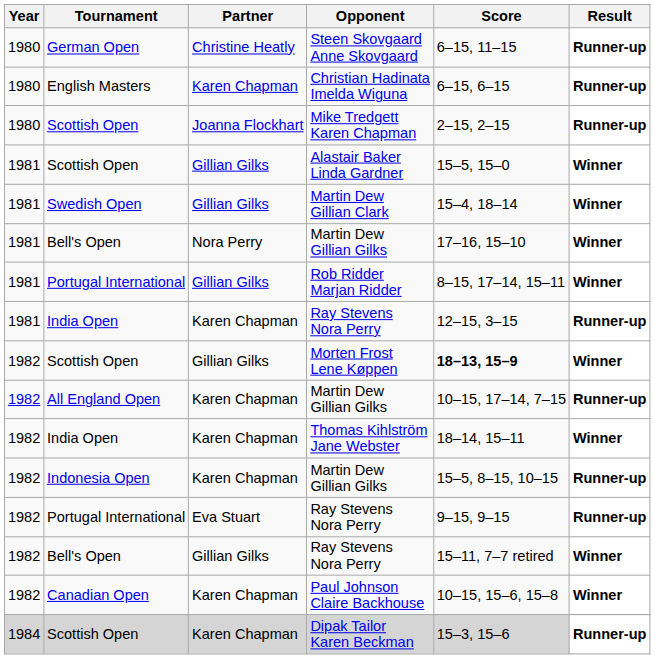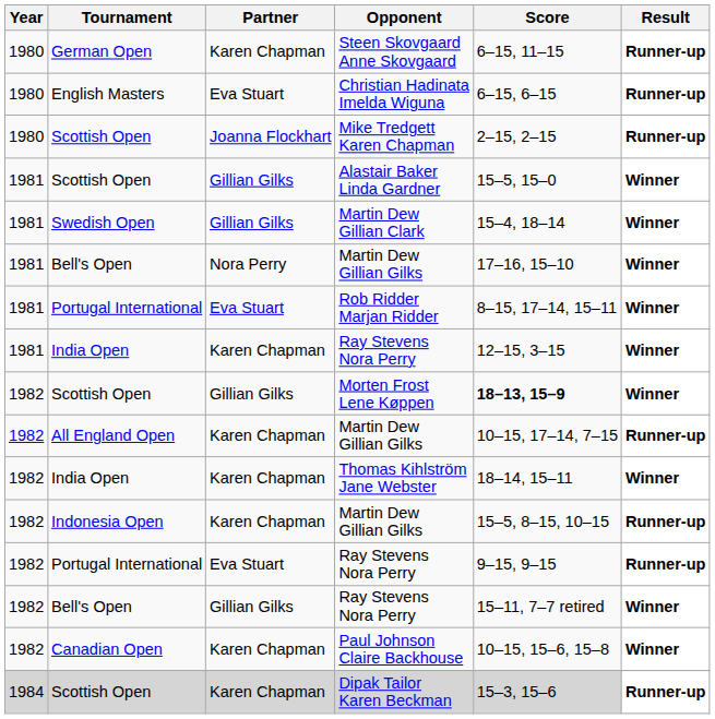 <table class="sortable wikitable" style="font-size: 90%;">
 <tr>
 <th>Year</th>
 <th>Tournament</th>
 <th>Partner</th>
 <th>Opponent</th>
 <th>Score</th>
 <th>Result</th>
 </tr>
 <tr>
 <td align="center">1980</td>
 <td align="left"><a href='#'>German Open</a></td>
-<td align="left"> <a href='#'>Christine Heatly</a></td>
+<td align="left"> Karen Chapman</td>
 <td align="left"> <a href='#'>Steen Skovgaard</a> <br>  <a href='#'>Anne Skovgaard</a></td>
 <td align="left">6–15, 11–15</td>
 <td style="text-align:left; background:white"> <strong>Runner-up</strong></td>
 </tr>
 <tr>
 <td align="center">1980</td>
 <td align="left">English Masters</td>
-<td align="left"> <a href='#'>Karen Chapman</a></td>
+<td align="left"> Eva Stuart</td>
 <td align="left"> <a href='#'>Christian Hadinata</a> <br>  <a href='#'>Imelda Wiguna</a></td>
 <td align="left">6–15, 6–15</td>
 <td style="text-align:left; background:white"> <strong>Runner-up</strong></td>
 </tr>
 <tr>
 <td align="center">1980</td>
 <td align="left"><a href='#'>Scottish Open</a></td>
 <td align="left"> <a href='#'>Joanna Flockhart</a></td>
 <td align="left"> <a href='#'>Mike Tredgett</a> <br>  <a href='#'>Karen Chapman</a></td>
 <td align="left">2–15, 2–15</td>
 <td style="text-align:left; background:white"> <strong>Runner-up</strong></td>
 </tr>
 <tr>
 <td align="center">1981</td>
 <td align="left">Scottish Open</td>
 <td align="left"> <a href='#'>Gillian Gilks</a></td>
 <td align="left"> <a href='#'>Alastair Baker</a><br> <a href='#'>Linda Gardner</a></td>
 <td align="left">15–5, 15–0</td>
 <td style="text-align:left; background:white"> <strong>Winner</strong></td>
 </tr>
 <tr>
 <td align="center">1981</td>
 <td align="left"><a href='#'>Swedish Open</a></td>
 <td align="left"> <a href='#'>Gillian Gilks</a></td>
 <td align="left"> <a href='#'>Martin Dew</a> <br>  <a href='#'>Gillian Clark</a></td>
 <td align="left">15–4, 18–14</td>
 <td style="text-align:left; background:white"> <strong>Winner</strong></td>
 </tr>
 <tr>
 <td align="center">1981</td>
 <td align="left">Bell's Open</td>
 <td align="left"> Nora Perry</td>
 <td align="left"> Martin Dew<br> <a href='#'>Gillian Gilks</a></td>
 <td align="left">17–16, 15–10</td>
 <td style="text-align:left; background:white"> <strong>Winner</strong></td>
 </tr>
 <tr>
 <td align="center">1981</td>
 <td align="left"><a href='#'>Portugal International</a></td>
-<td align="left"> <a href='#'>Gillian Gilks</a></td>
+<td align="left"> <a href='#'>Eva Stuart</a></td>
 <td align="left"> <a href='#'>Rob Ridder</a><br> <a href='#'>Marjan Ridder</a></td>
 <td align="left">8–15, 17–14, 15–11</td>
 <td style="text-align:left; background:white"> <strong>Winner</strong></td>
 </tr>
 <tr>
 <td align="center">1981</td>
 <td align="left"><a href='#'>India Open</a></td>
 <td align="left"> Karen Chapman</td>
 <td align="left"> <a href='#'>Ray Stevens</a><br> <a href='#'>Nora Perry</a></td>
 <td align="left">12–15, 3–15</td>
-<td style="text-align:left; background:white"> <strong>Runner-up</strong></td>
+<td style="text-align:left; background:white"> <strong>Winner</strong></td>
 </tr>
 <tr>
 <td align="center">1982</td>
 <td align="left">Scottish Open</td>
 <td align="left"> Gillian Gilks</td>
 <td align="left"> <a href='#'>Morten Frost</a><br> <a href='#'>Lene Køppen</a></td>
 <td align="left"><strong>18–13, 15–9</strong></td>
 <td style="text-align:left; background:white"> <strong>Winner</strong></td>
 </tr>
 <tr>
 <td align="center"><a href='#'>1982</a></td>
 <td align="left"><a href='#'>All England Open</a></td>
 <td align="left"> Karen Chapman</td>
 <td align="left"> Martin Dew<br> Gillian Gilks</td>
 <td align="left">10–15, 17–14, 7–15</td>
 <td style="text-align:left; background:white"> <strong>Runner-up</strong></td>
 </tr>
 <tr>
 <td align="center">1982</td>
 <td align="left">India Open</td>
 <td align="left"> Karen Chapman</td>
 <td align="left"> <a href='#'>Thomas Kihlström</a><br> <a href='#'>Jane Webster</a></td>
 <td align="left">18–14, 15–11</td>
 <td style="text-align:left; background:white"> <strong>Winner</strong></td>
 </tr>
 <tr>
 <td align="center">1982</td>
 <td align="left"><a href='#'>Indonesia Open</a></td>
 <td align="left"> Karen Chapman</td>
 <td align="left"> Martin Dew<br> Gillian Gilks</td>
 <td align="left">15–5, 8–15, 10–15</td>
 <td style="text-align:left; background:white"> <strong>Runner-up</strong></td>
 </tr>
 <tr>
 <td align="center">1982</td>
 <td align="left">Portugal International</td>
 <td align="left"> Eva Stuart</td>
 <td align="left"> Ray Stevens<br> Nora Perry</td>
 <td align="left">9–15, 9–15</td>
 <td style="text-align:left; background:white"> <strong>Runner-up</strong></td>
 </tr>
 <tr>
 <td align="center">1982</td>
 <td align="left">Bell's Open</td>
 <td align="left"> Gillian Gilks</td>
 <td align="left"> Ray Stevens<br> Nora Perry</td>
 <td align="left">15–11, 7–7 retired</td>
 <td style="text-align:left; background:white"> <strong>Winner</strong></td>
 </tr>
 <tr>
 <td align="center">1982</td>
 <td align="left"><a href='#'>Canadian Open</a></td>
 <td align="left"> Karen Chapman</td>
 <td align="left"> <a href='#'>Paul Johnson</a><br> <a href='#'>Claire Backhouse</a></td>
 <td align="left">10–15, 15–6, 15–8</td>
 <td style="text-align:left; background:white"> <strong>Winner</strong></td>
 </tr>
 <tr>
 </tr>
 <tr style="background:#D5D5D5">
 <td align="center">1984</td>
 <td align="left">Scottish Open</td>
 <td align="left"> Karen Chapman</td>
 <td align="left"> <a href='#'>Dipak Tailor</a> <br>  <a href='#'>Karen Beckman</a></td>
 <td align="left">15–3, 15–6</td>
 <td style="text-align:left; background:white"> <strong>Runner-up</strong></td>
 </tr>
 </table>
